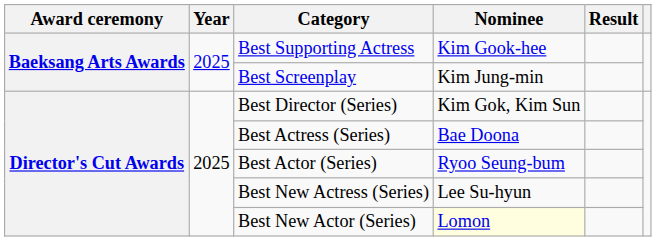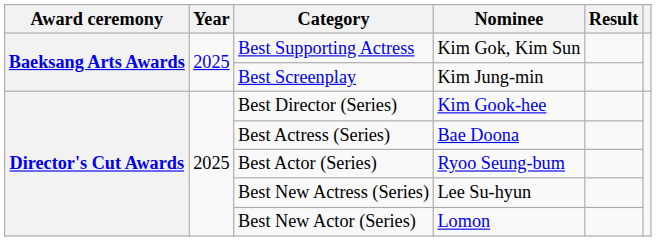 <table class="wikitable plainrowheaders sortable">
 <tr>
 <th scope="col">Award ceremony</th>
 <th scope="col">Year</th>
 <th scope="col">Category</th>
 <th scope="col">Nominee</th>
 <th scope="col">Result</th>
 <th scope="col" class="unsortable"></th>
 </tr>
 <tr>
 <th scope="row" rowspan="2"><a href='#'>Baeksang Arts Awards</a></th>
 <td rowspan="2" style="text-align:center"><a href='#'>2025</a></td>
 <td><a href='#'>Best Supporting Actress</a></td>
-<td><a href='#'>Kim Gook-hee</a></td>
+<td>Kim Gok, Kim Sun</td>
 <td></td>
 <td rowspan="2" style="text-align:center"></td>
 </tr>
 <tr>
 <td><a href='#'>Best Screenplay</a></td>
 <td>Kim Jung-min</td>
 <td></td>
 </tr>
 <tr>
 <th scope="row" rowspan="5"><a href='#'>Director's Cut Awards</a></th>
 <td rowspan="5" style="text-align:center">2025</td>
 <td>Best Director (Series)</td>
-<td>Kim Gok, Kim Sun</td>
+<td><a href='#'>Kim Gook-hee</a></td>
 <td></td>
 <td rowspan="5" style="text-align:center"></td>
 </tr>
 <tr>
 <td>Best Actress (Series)</td>
 <td><a href='#'>Bae Doona</a></td>
 <td></td>
 </tr>
 <tr>
 <td>Best Actor (Series)</td>
 <td><a href='#'>Ryoo Seung-bum</a></td>
 <td></td>
 </tr>
 <tr>
 <td>Best New Actress (Series)</td>
 <td>Lee Su-hyun</td>
 <td></td>
 </tr>
 <tr>
 <td>Best New Actor (Series)</td>
-<td style="background: lightyellow;"><a href='#'>Lomon</a></td>
+<td><a href='#'>Lomon</a></td>
 <td></td>
 </tr>
 </table>
